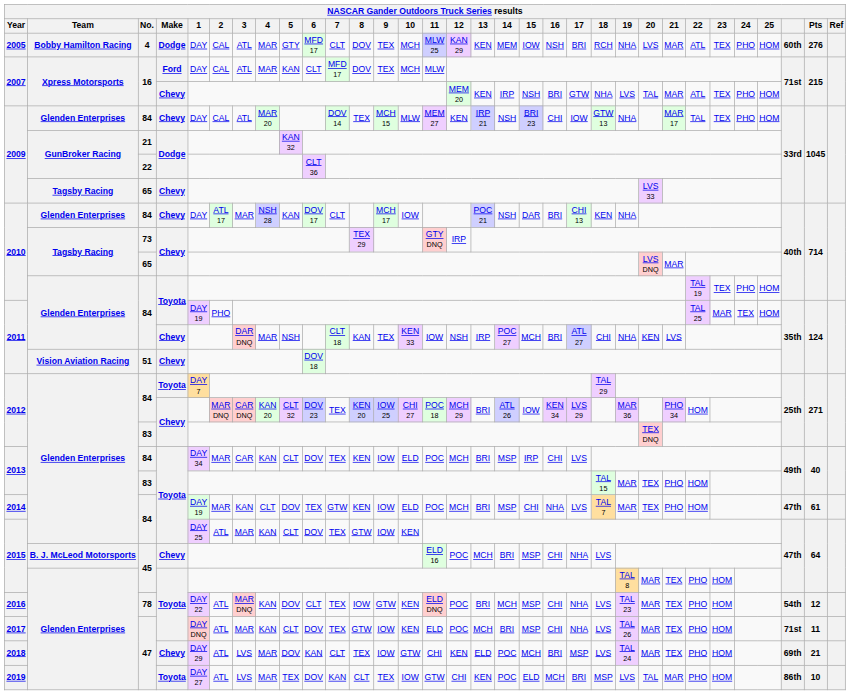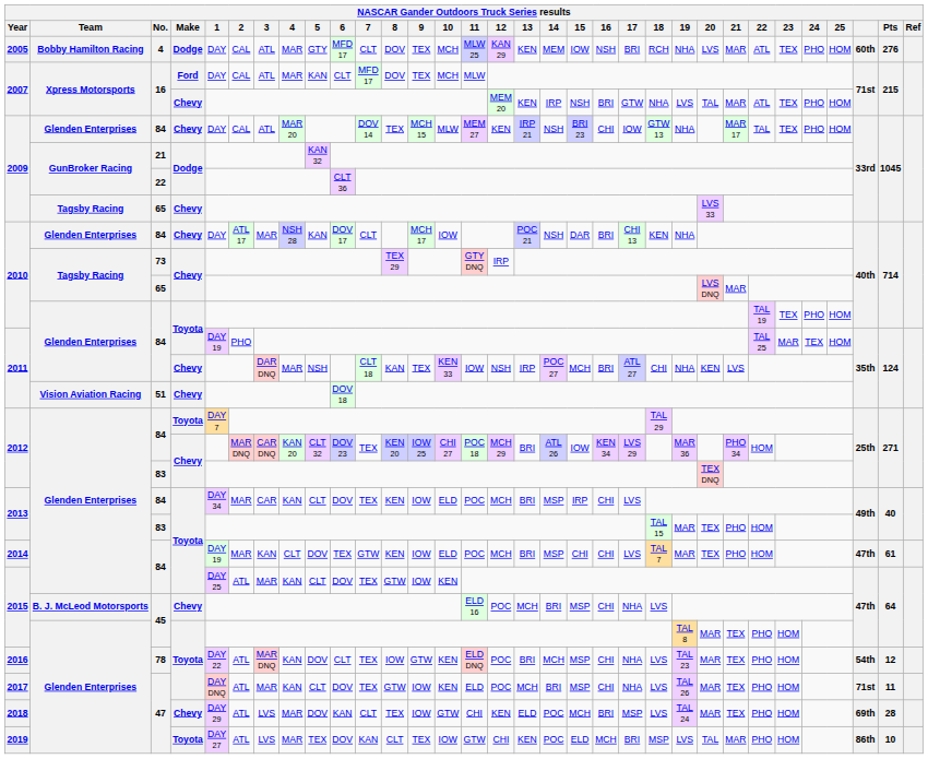 <table class="wikitable" style="text-align:center; font-size:75%">
 <tr>
 <th colspan=45><a href='#'>NASCAR Gander Outdoors Truck Series</a> results</th>
 </tr>
 <tr>
 <th>Year</th>
 <th>Team</th>
 <th>No.</th>
 <th>Make</th>
 <th>1</th>
 <th>2</th>
 <th>3</th>
 <th>4</th>
 <th>5</th>
 <th>6</th>
 <th>7</th>
 <th>8</th>
 <th>9</th>
 <th>10</th>
 <th>11</th>
 <th>12</th>
 <th>13</th>
 <th>14</th>
 <th>15</th>
 <th>16</th>
 <th>17</th>
 <th>18</th>
 <th>19</th>
 <th>20</th>
 <th>21</th>
 <th>22</th>
 <th>23</th>
 <th>24</th>
 <th>25</th>
 <th></th>
 <th>Pts</th>
 <th>Ref</th>
 </tr>
 <tr>
 <th><a href='#'>2005</a></th>
 <th><a href='#'>Bobby Hamilton Racing</a></th>
 <th>4</th>
 <th><a href='#'>Dodge</a></th>
 <td><a href='#'>DAY</a></td>
 <td><a href='#'>CAL</a></td>
 <td><a href='#'>ATL</a></td>
 <td><a href='#'>MAR</a></td>
 <td><a href='#'>GTY</a></td>
 <td style="background:#DFFFDF;"><a href='#'>MFD</a><br><small>17</small></td>
 <td><a href='#'>CLT</a></td>
 <td><a href='#'>DOV</a></td>
 <td><a href='#'>TEX</a></td>
 <td><a href='#'>MCH</a></td>
 <td style="background:#CFCFFF;"><a href='#'>MLW</a><br><small>25</small></td>
 <td style="background:#EFCFFF;"><a href='#'>KAN</a><br><small>29</small></td>
 <td><a href='#'>KEN</a></td>
 <td><a href='#'>MEM</a></td>
 <td><a href='#'>IOW</a></td>
 <td><a href='#'>NSH</a></td>
 <td><a href='#'>BRI</a></td>
 <td><a href='#'>RCH</a></td>
 <td><a href='#'>NHA</a></td>
 <td><a href='#'>LVS</a></td>
 <td><a href='#'>MAR</a></td>
 <td><a href='#'>ATL</a></td>
 <td><a href='#'>TEX</a></td>
 <td><a href='#'>PHO</a></td>
 <td><a href='#'>HOM</a></td>
 <th>60th</th>
 <th>276</th>
 <th></th>
 </tr>
 <tr>
 <th rowspan=2><a href='#'>2007</a></th>
 <th rowspan=2><a href='#'>Xpress Motorsports</a></th>
 <th rowspan=2>16</th>
 <th><a href='#'>Ford</a></th>
 <td><a href='#'>DAY</a></td>
 <td><a href='#'>CAL</a></td>
 <td><a href='#'>ATL</a></td>
 <td><a href='#'>MAR</a></td>
 <td><a href='#'>KAN</a></td>
 <td><a href='#'>CLT</a></td>
 <td style="background:#DFFFDF;"><a href='#'>MFD</a><br><small>17</small></td>
 <td><a href='#'>DOV</a></td>
 <td><a href='#'>TEX</a></td>
 <td><a href='#'>MCH</a></td>
 <td><a href='#'>MLW</a></td>
 <td colspan=14></td>
 <th rowspan=2>71st</th>
 <th rowspan=2>215</th>
 <th rowspan=2></th>
 </tr>
 <tr>
 <th><a href='#'>Chevy</a></th>
 <td colspan=11></td>
 <td style="background:#DFFFDF;"><a href='#'>MEM</a><br><small>20</small></td>
 <td><a href='#'>KEN</a></td>
 <td><a href='#'>IRP</a></td>
 <td><a href='#'>NSH</a></td>
 <td><a href='#'>BRI</a></td>
 <td><a href='#'>GTW</a></td>
 <td><a href='#'>NHA</a></td>
 <td><a href='#'>LVS</a></td>
 <td><a href='#'>TAL</a></td>
 <td><a href='#'>MAR</a></td>
 <td><a href='#'>ATL</a></td>
 <td><a href='#'>TEX</a></td>
 <td><a href='#'>PHO</a></td>
 <td><a href='#'>HOM</a></td>
 </tr>
 <tr>
 <th rowspan=4><a href='#'>2009</a></th>
 <th><a href='#'>Glenden Enterprises</a></th>
 <th>84</th>
 <th><a href='#'>Chevy</a></th>
 <td><a href='#'>DAY</a></td>
 <td><a href='#'>CAL</a></td>
 <td><a href='#'>ATL</a></td>
 <td style="background:#DFFFDF;"><a href='#'>MAR</a><br><small>20</small></td>
 <td colspan=2></td>
 <td style="background:#DFFFDF;"><a href='#'>DOV</a><br><small>14</small></td>
 <td><a href='#'>TEX</a></td>
 <td style="background:#DFFFDF;"><a href='#'>MCH</a><br><small>15</small></td>
 <td><a href='#'>MLW</a></td>
 <td style="background:#EFCFFF;"><a href='#'>MEM</a><br><small>27</small></td>
 <td><a href='#'>KEN</a></td>
 <td style="background:#CFCFFF;"><a href='#'>IRP</a><br><small>21</small></td>
 <td><a href='#'>NSH</a></td>
 <td style="background:#CFCFFF;"><a href='#'>BRI</a><br><small>23</small></td>
 <td><a href='#'>CHI</a></td>
 <td><a href='#'>IOW</a></td>
 <td style="background:#DFFFDF;"><a href='#'>GTW</a><br><small>13</small></td>
 <td><a href='#'>NHA</a></td>
 <td></td>
 <td style="background:#DFFFDF;"><a href='#'>MAR</a><br><small>17</small></td>
 <td><a href='#'>TAL</a></td>
 <td><a href='#'>TEX</a></td>
 <td><a href='#'>PHO</a></td>
 <td><a href='#'>HOM</a></td>
 <th rowspan=4>33rd</th>
 <th rowspan=4>1045</th>
 <th rowspan=4></th>
 </tr>
 <tr>
 <th rowspan=2><a href='#'> GunBroker Racing</a></th>
 <th>21</th>
 <th rowspan=2><a href='#'>Dodge</a></th>
 <td colspan=4></td>
 <td style="background:#EFCFFF;"><a href='#'>KAN</a><br><small>32</small></td>
 <td colspan=20></td>
 </tr>
 <tr>
 <th>22</th>
 <td colspan=5></td>
 <td style="background:#EFCFFF;"><a href='#'>CLT</a><br><small>36</small></td>
 <td colspan=19></td>
 </tr>
 <tr>
 <th><a href='#'>Tagsby Racing</a></th>
 <th>65</th>
 <th><a href='#'>Chevy</a></th>
 <td colspan=19></td>
 <td style="background:#EFCFFF;"><a href='#'>LVS</a><br><small>33</small></td>
 <td colspan=5></td>
 </tr>
 <tr>
 <th rowspan=4><a href='#'>2010</a></th>
 <th><a href='#'>Glenden Enterprises</a></th>
 <th>84</th>
 <th><a href='#'>Chevy</a></th>
 <td><a href='#'>DAY</a></td>
 <td style="background:#DFFFDF;"><a href='#'>ATL</a><br><small>17</small></td>
 <td><a href='#'>MAR</a></td>
 <td style="background:#CFCFFF;"><a href='#'>NSH</a><br><small>28</small></td>
 <td><a href='#'>KAN</a></td>
 <td style="background:#DFFFDF;"><a href='#'>DOV</a><br><small>17</small></td>
 <td><a href='#'>CLT</a></td>
 <td></td>
 <td style="background:#DFFFDF;"><a href='#'>MCH</a><br><small>17</small></td>
 <td><a href='#'>IOW</a></td>
 <td colspan=2></td>
 <td style="background:#CFCFFF;"><a href='#'>POC</a><br><small>21</small></td>
 <td><a href='#'>NSH</a></td>
 <td><a href='#'>DAR</a></td>
 <td><a href='#'>BRI</a></td>
 <td style="background:#DFFFDF;"><a href='#'>CHI</a><br><small>13</small></td>
 <td><a href='#'>KEN</a></td>
 <td><a href='#'>NHA</a></td>
 <td colspan=6></td>
 <th rowspan=4>40th</th>
 <th rowspan=4>714</th>
 <th rowspan=4></th>
 </tr>
 <tr>
 <th rowspan=2><a href='#'>Tagsby Racing</a></th>
 <th>73</th>
 <th rowspan=2><a href='#'>Chevy</a></th>
 <td colspan=7></td>
 <td style="background:#EFCFFF;"><a href='#'>TEX</a><br><small>29</small></td>
 <td colspan=2></td>
 <td style="background:#FFCFCF;"><a href='#'>GTY</a><br><small>DNQ</small></td>
 <td><a href='#'>IRP</a></td>
 <td colspan=13></td>
 </tr>
 <tr>
 <th>65</th>
 <td colspan=19></td>
 <td style="background:#FFCFCF;"><a href='#'>LVS</a><br><small>DNQ</small></td>
 <td><a href='#'>MAR</a></td>
 <td colspan=4></td>
 </tr>
 <tr>
 <th rowspan=3><a href='#'>Glenden Enterprises</a></th>
 <th rowspan=3>84</th>
 <th rowspan=2><a href='#'>Toyota</a></th>
 <td colspan=21></td>
 <td style="background:#EFCFFF;"><a href='#'>TAL</a><br><small>19</small></td>
 <td><a href='#'>TEX</a></td>
 <td><a href='#'>PHO</a></td>
 <td><a href='#'>HOM</a></td>
 </tr>
 <tr>
 <th rowspan=3><a href='#'>2011</a></th>
 <td style="background:#EFCFFF;"><a href='#'>DAY</a><br><small>19</small></td>
 <td><a href='#'>PHO</a></td>
 <td colspan=19></td>
 <td style="background:#EFCFFF;"><a href='#'>TAL</a><br><small>25</small></td>
 <td><a href='#'>MAR</a></td>
 <td><a href='#'>TEX</a></td>
 <td><a href='#'>HOM</a></td>
 <th rowspan=3>35th</th>
 <th rowspan=3>124</th>
 <th rowspan=3></th>
 </tr>
 <tr>
 <th><a href='#'>Chevy</a></th>
 <td colspan=2></td>
 <td style="background:#FFCFCF;"><a href='#'>DAR</a><br><small>DNQ</small></td>
 <td><a href='#'>MAR</a></td>
 <td><a href='#'>NSH</a></td>
 <td></td>
 <td style="background:#DFFFDF;"><a href='#'>CLT</a><br><small>18</small></td>
 <td><a href='#'>KAN</a></td>
 <td><a href='#'>TEX</a></td>
 <td style="background:#EFCFFF;"><a href='#'>KEN</a><br><small>33</small></td>
 <td><a href='#'>IOW</a></td>
 <td><a href='#'>NSH</a></td>
 <td><a href='#'>IRP</a></td>
 <td style="background:#EFCFFF;"><a href='#'>POC</a><br><small>27</small></td>
 <td><a href='#'>MCH</a></td>
 <td><a href='#'>BRI</a></td>
 <td style="background:#CFCFFF;"><a href='#'>ATL</a><br><small>27</small></td>
 <td><a href='#'>CHI</a></td>
 <td><a href='#'>NHA</a></td>
 <td><a href='#'>KEN</a></td>
 <td><a href='#'>LVS</a></td>
 </tr>
 <tr>
 <th><a href='#'>Vision Aviation Racing</a></th>
 <th>51</th>
 <th><a href='#'>Chevy</a></th>
 <td colspan=5></td>
 <td style="background:#DFFFDF;"><a href='#'>DOV</a><br><small>18</small></td>
 <td colspan=19></td>
 </tr>
 <tr>
 <th rowspan=3><a href='#'>2012</a></th>
 <th rowspan=7><a href='#'>Glenden Enterprises</a></th>
 <th rowspan=2>84</th>
 <th><a href='#'>Toyota</a></th>
 <td style="background:#FFDF9F;"><a href='#'>DAY</a><br><small>7</small></td>
 <td colspan=16></td>
 <td style="background:#EFCFFF;"><a href='#'>TAL</a><br><small>29</small></td>
 <td colspan=7></td>
 <th rowspan=3>25th</th>
 <th rowspan=3>271</th>
 <th rowspan=3></th>
 </tr>
 <tr>
 <th rowspan=2><a href='#'>Chevy</a></th>
 <td></td>
 <td style="background:#FFCFCF;"><a href='#'>MAR</a><br><small>DNQ</small></td>
 <td style="background:#FFCFCF;"><a href='#'>CAR</a><br><small>DNQ</small></td>
 <td style="background:#DFFFDF;"><a href='#'>KAN</a><br><small>20</small></td>
 <td style="background:#EFCFFF;"><a href='#'>CLT</a><br><small>32</small></td>
 <td style="background:#CFCFFF;"><a href='#'>DOV</a><br><small>23</small></td>
 <td><a href='#'>TEX</a></td>
 <td style="background:#CFCFFF;"><a href='#'>KEN</a><br><small>20</small></td>
 <td style="background:#CFCFFF;"><a href='#'>IOW</a><br><small>25</small></td>
 <td style="background:#EFCFFF;"><a href='#'>CHI</a><br><small>27</small></td>
 <td style="background:#DFFFDF;"><a href='#'>POC</a><br><small>18</small></td>
 <td style="background:#EFCFFF;"><a href='#'>MCH</a><br><small>29</small></td>
 <td><a href='#'>BRI</a></td>
 <td style="background:#CFCFFF;"><a href='#'>ATL</a><br><small>26</small></td>
 <td><a href='#'>IOW</a></td>
 <td style="background:#EFCFFF;"><a href='#'>KEN</a><br><small>34</small></td>
 <td style="background:#EFCFFF;"><a href='#'>LVS</a><br><small>29</small></td>
 <td></td>
 <td style="background:#EFCFFF;"><a href='#'>MAR</a><br><small>36</small></td>
 <td></td>
 <td style="background:#EFCFFF;"><a href='#'>PHO</a><br><small>34</small></td>
 <td><a href='#'>HOM</a></td>
 <td colspan=3></td>
 </tr>
 <tr>
 <th>83</th>
 <td colspan=19></td>
 <td style="background:#FFCFCF;"><a href='#'>TEX</a><br><small>DNQ</small></td>
 <td colspan=5></td>
 </tr>
 <tr>
 <th rowspan=2><a href='#'>2013</a></th>
 <th>84</th>
 <th rowspan=4><a href='#'>Toyota</a></th>
 <td style="background:#EFCFFF;"><a href='#'>DAY</a><br><small>34</small></td>
 <td><a href='#'>MAR</a></td>
 <td><a href='#'>CAR</a></td>
 <td><a href='#'>KAN</a></td>
 <td><a href='#'>CLT</a></td>
 <td><a href='#'>DOV</a></td>
 <td><a href='#'>TEX</a></td>
 <td><a href='#'>KEN</a></td>
 <td><a href='#'>IOW</a></td>
 <td><a href='#'>ELD</a></td>
 <td><a href='#'>POC</a></td>
 <td><a href='#'>MCH</a></td>
 <td><a href='#'>BRI</a></td>
 <td><a href='#'>MSP</a></td>
 <td><a href='#'>IRP</a></td>
 <td><a href='#'>CHI</a></td>
 <td><a href='#'>LVS</a></td>
 <td colspan=8></td>
 <th rowspan=2>49th</th>
 <th rowspan=2>40</th>
 <th rowspan=2></th>
 </tr>
 <tr>
 <th>83</th>
 <td colspan=17></td>
 <td style="background:#DFFFDF;"><a href='#'>TAL</a><br><small>15</small></td>
 <td><a href='#'>MAR</a></td>
 <td><a href='#'>TEX</a></td>
 <td><a href='#'>PHO</a></td>
 <td><a href='#'>HOM</a></td>
 <td colspan=3></td>
 </tr>
 <tr>
 <th><a href='#'>2014</a></th>
 <th rowspan=2>84</th>
 <td style="background:#DFFFDF;"><a href='#'>DAY</a><br><small>19</small></td>
 <td><a href='#'>MAR</a></td>
 <td><a href='#'>KAN</a></td>
 <td><a href='#'>CLT</a></td>
 <td><a href='#'>DOV</a></td>
 <td><a href='#'>TEX</a></td>
 <td><a href='#'>GTW</a></td>
 <td><a href='#'>KEN</a></td>
 <td><a href='#'>IOW</a></td>
 <td><a href='#'>ELD</a></td>
 <td><a href='#'>POC</a></td>
 <td><a href='#'>MCH</a></td>
 <td><a href='#'>BRI</a></td>
 <td><a href='#'>MSP</a></td>
 <td><a href='#'>CHI</a></td>
-<td><a href='#'>NHA</a></td>
+<td><a href='#'>CHI</a></td>
 <td><a href='#'>LVS</a></td>
 <td style="background:#FFDF9F;"><a href='#'>TAL</a><br><small>7</small></td>
 <td><a href='#'>MAR</a></td>
 <td><a href='#'>TEX</a></td>
 <td><a href='#'>PHO</a></td>
 <td><a href='#'>HOM</a></td>
 <td colspan=3></td>
 <th>47th</th>
 <th>61</th>
 <th></th>
 </tr>
 <tr>
 <th rowspan=3><a href='#'>2015</a></th>
 <td style="background:#EFCFFF;"><a href='#'>DAY</a><br><small>25</small></td>
 <td><a href='#'>ATL</a></td>
 <td><a href='#'>MAR</a></td>
 <td><a href='#'>KAN</a></td>
 <td><a href='#'>CLT</a></td>
 <td><a href='#'>DOV</a></td>
 <td><a href='#'>TEX</a></td>
 <td><a href='#'>GTW</a></td>
 <td><a href='#'>IOW</a></td>
 <td><a href='#'>KEN</a></td>
 <td colspan=15></td>
 <th rowspan=3>47th</th>
 <th rowspan=3>64</th>
 <th rowspan=3></th>
 </tr>
 <tr>
 <th><a href='#'>B. J. McLeod Motorsports</a></th>
 <th rowspan=2>45</th>
 <th><a href='#'>Chevy</a></th>
 <td colspan=10></td>
 <td style="background:#DFFFDF;"><a href='#'>ELD</a><br><small>16</small></td>
 <td><a href='#'>POC</a></td>
 <td><a href='#'>MCH</a></td>
 <td><a href='#'>BRI</a></td>
 <td><a href='#'>MSP</a></td>
 <td><a href='#'>CHI</a></td>
 <td><a href='#'>NHA</a></td>
 <td><a href='#'>LVS</a></td>
 <td colspan=7></td>
 </tr>
 <tr>
 <th rowspan=5><a href='#'>Glenden Enterprises</a></th>
 <th rowspan=3><a href='#'>Toyota</a></th>
 <td colspan=18></td>
 <td style="background:#FFDF9F;"><a href='#'>TAL</a><br><small>8</small></td>
 <td><a href='#'>MAR</a></td>
 <td><a href='#'>TEX</a></td>
 <td><a href='#'>PHO</a></td>
 <td><a href='#'>HOM</a></td>
 <td colspan=2></td>
 </tr>
 <tr>
 <th><a href='#'>2016</a></th>
 <th>78</th>
 <td style="background:#EFCFFF;"><a href='#'>DAY</a><br><small>22</small></td>
 <td><a href='#'>ATL</a></td>
 <td style="background:#FFCFCF;"><a href='#'>MAR</a><br><small>DNQ</small></td>
 <td><a href='#'>KAN</a></td>
 <td><a href='#'>DOV</a></td>
 <td><a href='#'>CLT</a></td>
 <td><a href='#'>TEX</a></td>
 <td><a href='#'>IOW</a></td>
 <td><a href='#'>GTW</a></td>
 <td><a href='#'>KEN</a></td>
 <td style="background:#FFCFCF;"><a href='#'>ELD</a><br><small>DNQ</small></td>
 <td><a href='#'>POC</a></td>
 <td><a href='#'>BRI</a></td>
 <td><a href='#'>MCH</a></td>
 <td><a href='#'>MSP</a></td>
 <td><a href='#'>CHI</a></td>
 <td><a href='#'>NHA</a></td>
 <td><a href='#'>LVS</a></td>
 <td style="background:#EFCFFF;"><a href='#'>TAL</a><br><small>23</small></td>
 <td><a href='#'>MAR</a></td>
 <td><a href='#'>TEX</a></td>
 <td><a href='#'>PHO</a></td>
 <td><a href='#'>HOM</a></td>
 <td colspan=2></td>
 <th>54th</th>
 <th>12</th>
 <th></th>
 </tr>
 <tr>
 <th><a href='#'>2017</a></th>
 <th rowspan=3>47</th>
 <td style="background:#FFCFCF;"><a href='#'>DAY</a><br><small>DNQ</small></td>
 <td><a href='#'>ATL</a></td>
 <td><a href='#'>MAR</a></td>
 <td><a href='#'>KAN</a></td>
 <td><a href='#'>CLT</a></td>
 <td><a href='#'>DOV</a></td>
 <td><a href='#'>TEX</a></td>
 <td><a href='#'>GTW</a></td>
 <td><a href='#'>IOW</a></td>
 <td><a href='#'>KEN</a></td>
 <td><a href='#'>ELD</a></td>
 <td><a href='#'>POC</a></td>
 <td><a href='#'>MCH</a></td>
 <td><a href='#'>BRI</a></td>
 <td><a href='#'>MSP</a></td>
 <td><a href='#'>CHI</a></td>
 <td><a href='#'>NHA</a></td>
 <td><a href='#'>LVS</a></td>
 <td style="background:#EFCFFF;"><a href='#'>TAL</a><br><small>26</small></td>
 <td><a href='#'>MAR</a></td>
 <td><a href='#'>TEX</a></td>
 <td><a href='#'>PHO</a></td>
 <td><a href='#'>HOM</a></td>
 <td colspan=2></td>
 <th>71st</th>
 <th>11</th>
 <th></th>
 </tr>
 <tr>
 <th><a href='#'>2018</a></th>
 <th><a href='#'>Chevy</a></th>
 <td style="background:#EFCFFF;"><a href='#'>DAY</a><br><small>29</small></td>
 <td><a href='#'>ATL</a></td>
 <td><a href='#'>LVS</a></td>
 <td><a href='#'>MAR</a></td>
 <td><a href='#'>DOV</a></td>
 <td><a href='#'>KAN</a></td>
 <td><a href='#'>CLT</a></td>
 <td><a href='#'>TEX</a></td>
 <td><a href='#'>IOW</a></td>
 <td><a href='#'>GTW</a></td>
 <td><a href='#'>CHI</a></td>
 <td><a href='#'>KEN</a></td>
 <td><a href='#'>ELD</a></td>
 <td><a href='#'>POC</a></td>
 <td><a href='#'>MCH</a></td>
 <td><a href='#'>BRI</a></td>
 <td><a href='#'>MSP</a></td>
 <td><a href='#'>LVS</a></td>
 <td style="background:#EFCFFF;"><a href='#'>TAL</a><br><small>24</small></td>
 <td><a href='#'>MAR</a></td>
 <td><a href='#'>TEX</a></td>
 <td><a href='#'>PHO</a></td>
 <td><a href='#'>HOM</a></td>
 <td colspan=2></td>
 <th>69th</th>
-<th>21</th>
+<th>28</th>
 <th></th>
 </tr>
 <tr>
 <th><a href='#'>2019</a></th>
 <th><a href='#'>Toyota</a></th>
 <td style="background:#EFCFFF;"><a href='#'>DAY</a><br><small>27</small></td>
 <td><a href='#'>ATL</a></td>
 <td><a href='#'>LVS</a></td>
 <td><a href='#'>MAR</a></td>
 <td><a href='#'>TEX</a></td>
 <td><a href='#'>DOV</a></td>
 <td><a href='#'>KAN</a></td>
 <td><a href='#'>CLT</a></td>
 <td><a href='#'>TEX</a></td>
 <td><a href='#'>IOW</a></td>
 <td><a href='#'>GTW</a></td>
 <td><a href='#'>CHI</a></td>
 <td><a href='#'>KEN</a></td>
 <td><a href='#'>POC</a></td>
 <td><a href='#'>ELD</a></td>
 <td><a href='#'>MCH</a></td>
 <td><a href='#'>BRI</a></td>
 <td><a href='#'>MSP</a></td>
 <td><a href='#'>LVS</a></td>
 <td><a href='#'>TAL</a></td>
 <td><a href='#'>MAR</a></td>
 <td><a href='#'>PHO</a></td>
 <td><a href='#'>HOM</a></td>
 <td colspan=2></td>
 <th>86th</th>
 <th>10</th>
 <th></th>
 </tr>
 </table>
